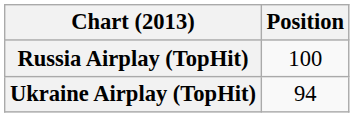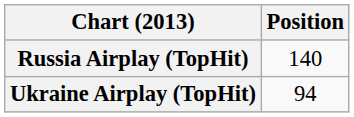 <table class="wikitable sortable plainrowheaders" style="text-align:center;">
 <tr>
 <th scope="col">Chart (2013)</th>
 <th scope="col">Position</th>
 </tr>
 <tr>
 <th scope="row">Russia Airplay (TopHit)</th>
-<td>100</td>
+<td>140</td>
 </tr>
 <tr>
 <th scope="row">Ukraine Airplay (TopHit)</th>
 <td>94</td>
 </tr>
 </table>
